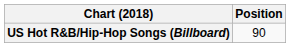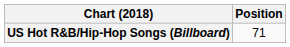 <table class="wikitable sortable plainrowheaders" style="text-align:center">
 <tr>
 <th scope="col">Chart (2018)</th>
 <th scope="col">Position</th>
 </tr>
 <tr>
 <th scope="row">US Hot R&B/Hip-Hop Songs (<em>Billboard</em>)</th>
-<td>90</td>
+<td>71</td>
 </tr>
 </table>
